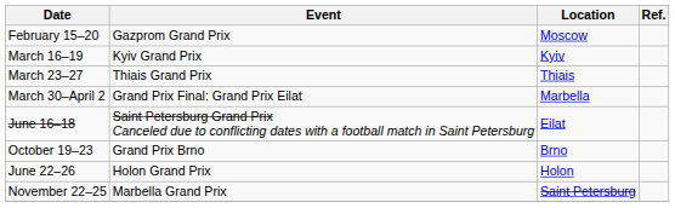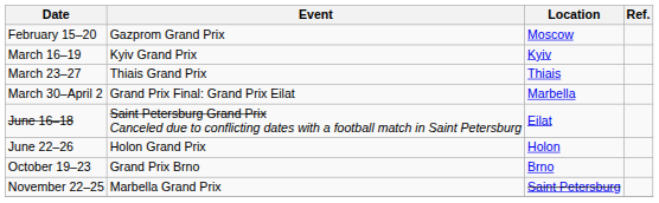 <table class="wikitable sortable">
 <tr>
 <th>Date</th>
 <th>Event</th>
 <th>Location</th>
 <th>Ref.</th>
 </tr>
 <tr>
 <td>February 15–20</td>
 <td>Gazprom Grand Prix</td>
 <td> <a href='#'>Moscow</a></td>
 <td></td>
 </tr>
 <tr>
 <td>March 16–19</td>
 <td>Kyiv Grand Prix</td>
 <td> <a href='#'>Kyiv</a></td>
 <td></td>
 </tr>
 <tr>
 <td>March 23–27</td>
 <td>Thiais Grand Prix</td>
 <td> <a href='#'>Thiais</a></td>
 <td></td>
 </tr>
 <tr>
 <td>March 30–April 2</td>
 <td>Grand Prix Final: Grand Prix Eilat</td>
 <td> <a href='#'>Marbella</a></td>
 <td></td>
 </tr>
 <tr>
 <td><s>June 16–18</s></td>
 <td><s>Saint Petersburg Grand Prix</s><br><em>Canceled due to conflicting dates with a football match in Saint Petersburg</em></td>
 <td> <a href='#'>Eilat</a></td>
 <td></td>
 </tr>
 <tr>
+<td>June 22–26</td>
+<td>Holon Grand Prix</td>
+<td> <a href='#'>Holon</a></td>
+<td></td>
+</tr>
+<tr>
 <td>October 19–23</td>
 <td>Grand Prix Brno</td>
 <td> <a href='#'>Brno</a></td>
-<td></td>
-</tr>
-<tr>
-<td>June 22–26</td>
-<td>Holon Grand Prix</td>
-<td> <a href='#'>Holon</a></td>
 <td></td>
 </tr>
 <tr>
 <td>November 22–25</td>
 <td>Marbella Grand Prix</td>
 <td><s> <a href='#'>Saint Petersburg</a></s></td>
 <td></td>
 </tr>
 <tr>
 </tr>
 </table>
